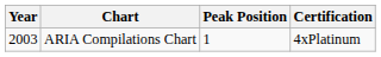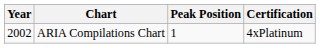 <table class="wikitable">
 <tr>
 <th>Year</th>
 <th>Chart</th>
 <th>Peak Position</th>
 <th>Certification</th>
 </tr>
 <tr>
-<td>2003</td>
+<td>2002</td>
 <td>ARIA Compilations Chart</td>
 <td>1</td>
 <td>4xPlatinum</td>
 </tr>
 </table>
